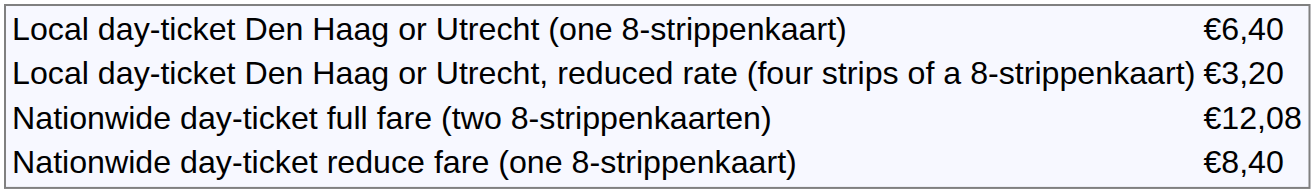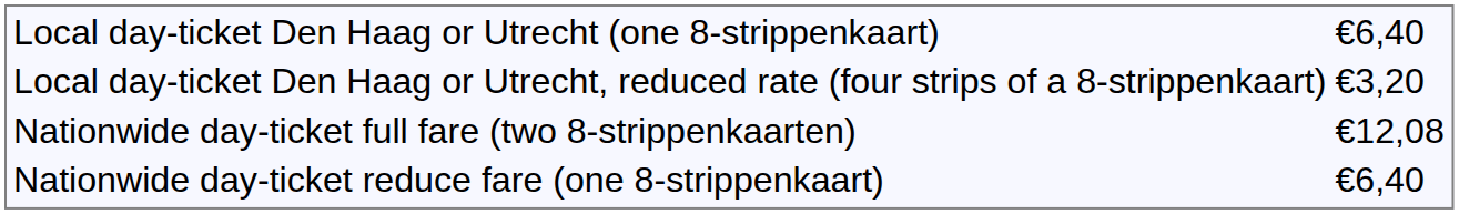 <table style="border:1px; border: thin solid grey; background-color:#f7f8ff">
 <tr>
 <td>Local day-ticket Den Haag or Utrecht (one 8-strippenkaart)</td>
 <td>€6,40</td>
 </tr>
 <tr>
 <td>Local day-ticket Den Haag or Utrecht, reduced rate (four strips of a 8-strippenkaart)</td>
 <td>€3,20</td>
 </tr>
 <tr>
 <td>Nationwide day-ticket full fare (two 8-strippenkaarten)</td>
 <td>€12,08</td>
 </tr>
 <tr>
 <td>Nationwide day-ticket reduce fare (one 8-strippenkaart)</td>
-<td>€8,40</td>
+<td>€6,40</td>
 </tr>
 </table>
